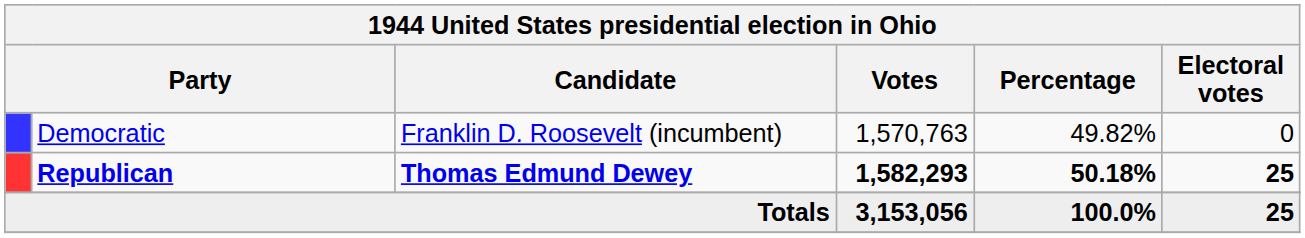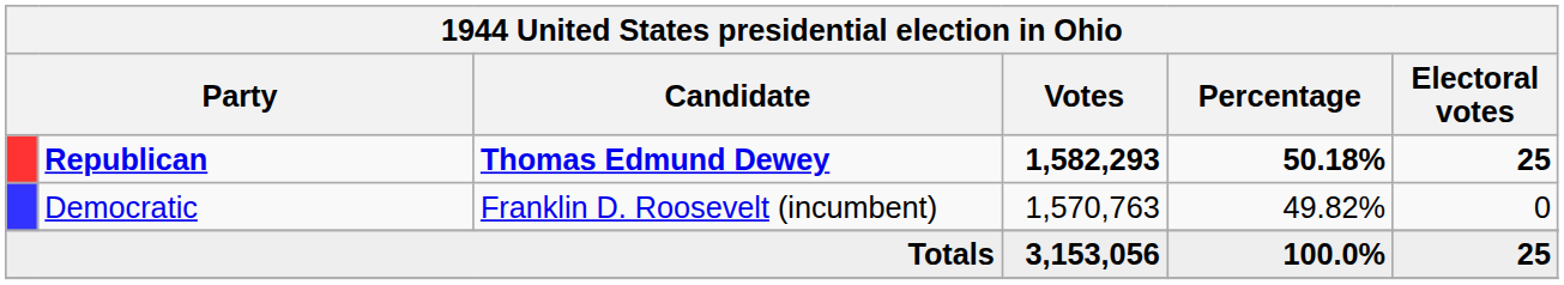 <table class="wikitable" style="font-size: 95%;">
 <tr>
 <th colspan="6">1944 United States presidential election in Ohio</th>
 </tr>
 <tr>
 <th colspan="2" style="width: 15em">Party</th>
 <th style="width: 17em">Candidate</th>
 <th style="width: 5em">Votes</th>
 <th style="width: 7em">Percentage</th>
 <th style="width: 5em">Electoral votes</th>
 </tr>
 <tr>
+<th style="background-color:#FF3333; width: 3px"></th>
+<td style="width: 130px"><strong><a href='#'>Republican</a></strong></td>
+<td><strong><a href='#'>Thomas Edmund Dewey</a></strong></td>
+<td align="right"><strong>1,582,293</strong></td>
+<td align="right"><strong>50.18%</strong></td>
+<td align="right"><strong>25</strong></td>
+</tr>
+<tr>
 <th style="background-color:#3333FF; width: 3px"></th>
 <td style="width: 130px"><a href='#'>Democratic</a></td>
 <td><a href='#'>Franklin D. Roosevelt</a> (incumbent)</td>
 <td align="right">1,570,763</td>
 <td align="right">49.82%</td>
 <td align="right">0</td>
-</tr>
-<tr>
-<th style="background-color:#FF3333; width: 3px"></th>
-<td style="width: 130px"><strong><a href='#'>Republican</a></strong></td>
-<td><strong><a href='#'>Thomas Edmund Dewey</a></strong></td>
-<td align="right"><strong>1,582,293</strong></td>
-<td align="right"><strong>50.18%</strong></td>
-<td align="right"><strong>25</strong></td>
 </tr>
 <tr>
 </tr>
 <tr bgcolor="#EEEEEE">
 <td colspan="3" align="right"><strong>Totals</strong></td>
 <td align="right"><strong>3,153,056</strong></td>
 <td align="right"><strong>100.0%</strong></td>
 <td align="right"><strong>25</strong></td>
 </tr>
 <tr>
 </tr>
 </table>
